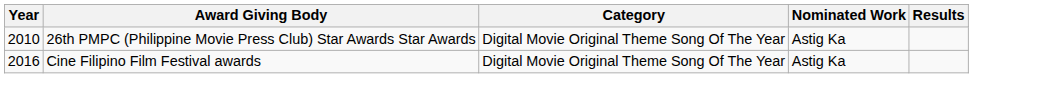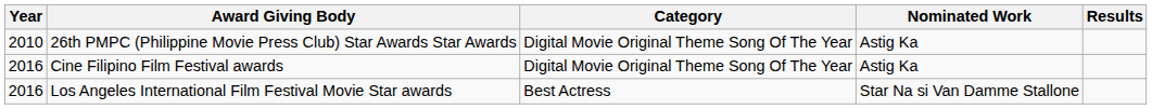 <table class="wikitable">
 <tr>
 <th>Year</th>
 <th>Award Giving Body</th>
 <th>Category</th>
 <th>Nominated Work</th>
 <th>Results</th>
 </tr>
 <tr>
 <td>2010</td>
 <td>26th PMPC (Philippine Movie Press Club) Star Awards Star Awards</td>
 <td>Digital Movie Original Theme Song Of The Year</td>
 <td>Astig Ka</td>
 <td></td>
 </tr>
 <tr>
 <td>2016</td>
 <td>Cine Filipino Film Festival awards</td>
 <td>Digital Movie Original Theme Song Of The Year</td>
 <td>Astig Ka</td>
 <td></td>
 </tr>
+<tr>
+<td>2016</td>
+<td>Los Angeles International Film Festival Movie Star awards</td>
+<td>Best Actress</td>
+<td>Star Na si Van Damme Stallone</td>
+<td></td>
+</tr>
 </table>
